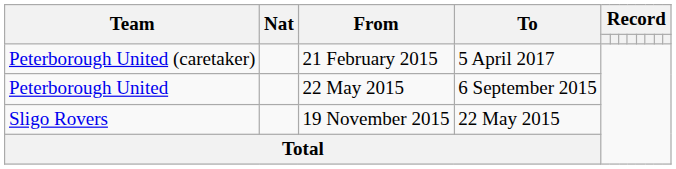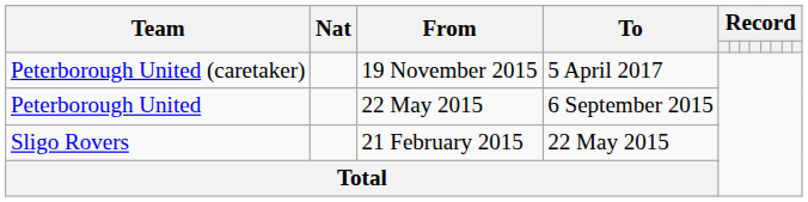 <table class="wikitable" style="text-align: center">
 <tr>
 <th rowspan="2">Team</th>
 <th rowspan="2">Nat</th>
 <th rowspan="2">From</th>
 <th rowspan="2">To</th>
 <th colspan="9">Record</th>
 </tr>
 <tr>
 <th></th>
 <th></th>
 <th></th>
 <th></th>
 <th></th>
 <th></th>
 <th></th>
 <th></th>
 </tr>
 <tr>
 <td align=left><a href='#'>Peterborough United</a> (caretaker)</td>
 <td></td>
-<td align=left>21 February 2015</td>
+<td align=left>19 November 2015</td>
 <td align=left>5 April 2017<br></td>
 </tr>
 <tr>
 <td align=left><a href='#'>Peterborough United</a></td>
 <td></td>
 <td align=left>22 May 2015</td>
 <td align=left>6 September 2015<br></td>
 </tr>
 <tr>
 <td align=left><a href='#'>Sligo Rovers</a></td>
 <td></td>
-<td align=left>19 November 2015</td>
+<td align=left>21 February 2015</td>
 <td align=left>22 May 2015<br></td>
 </tr>
 <tr>
 <th colspan="4">Total<br></th>
 </tr>
 </table>
